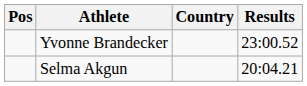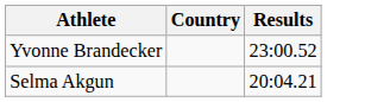 <table class="wikitable">
 <tr>
-<th>Pos</th>
 <th>Athlete</th>
 <th>Country</th>
 <th>Results</th>
 </tr>
 <tr>
-<td align="center"></td>
 <td>Yvonne Brandecker</td>
 <td></td>
 <td>23:00.52</td>
 </tr>
 <tr>
-<td align="center"></td>
 <td>Selma Akgun</td>
 <td></td>
 <td>20:04.21</td>
 </tr>
 </table>
